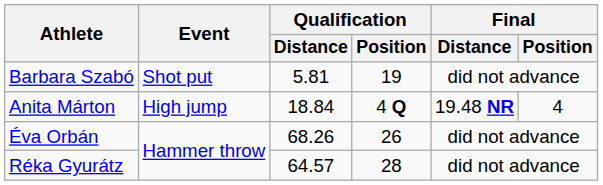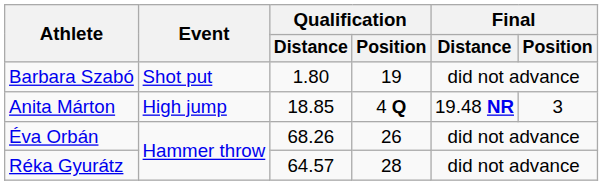 <table class=wikitable style="font-size:90%">
 <tr>
 <th rowspan="2">Athlete</th>
 <th rowspan="2">Event</th>
 <th colspan="2">Qualification</th>
 <th colspan="2">Final</th>
 </tr>
 <tr style="font-size:95%">
 <th>Distance</th>
 <th>Position</th>
 <th>Distance</th>
 <th>Position</th>
 </tr>
 <tr style=text-align:center>
 <td style=text-align:left><a href='#'>Barbara Szabó</a></td>
 <td style=text-align:left><a href='#'>Shot put</a></td>
-<td>5.81</td>
+<td>1.80</td>
 <td>19</td>
 <td colspan=2>did not advance</td>
 </tr>
 <tr style=text-align:center>
 <td style=text-align:left><a href='#'>Anita Márton</a></td>
 <td style=text-align:left><a href='#'>High jump</a></td>
-<td>18.84</td>
+<td>18.85</td>
 <td>4 <strong>Q</strong></td>
 <td>19.48 <strong><a href='#'>NR</a></strong></td>
-<td>4</td>
+<td>3</td>
 </tr>
 <tr style=text-align:center>
 <td style=text-align:left><a href='#'>Éva Orbán</a></td>
 <td style=text-align:left rowspan=2><a href='#'>Hammer throw</a></td>
 <td>68.26</td>
 <td>26</td>
 <td colspan=2>did not advance</td>
 </tr>
 <tr style=text-align:center>
 <td style=text-align:left><a href='#'>Réka Gyurátz</a></td>
 <td>64.57</td>
 <td>28</td>
 <td colspan=2>did not advance</td>
 </tr>
 </table>
